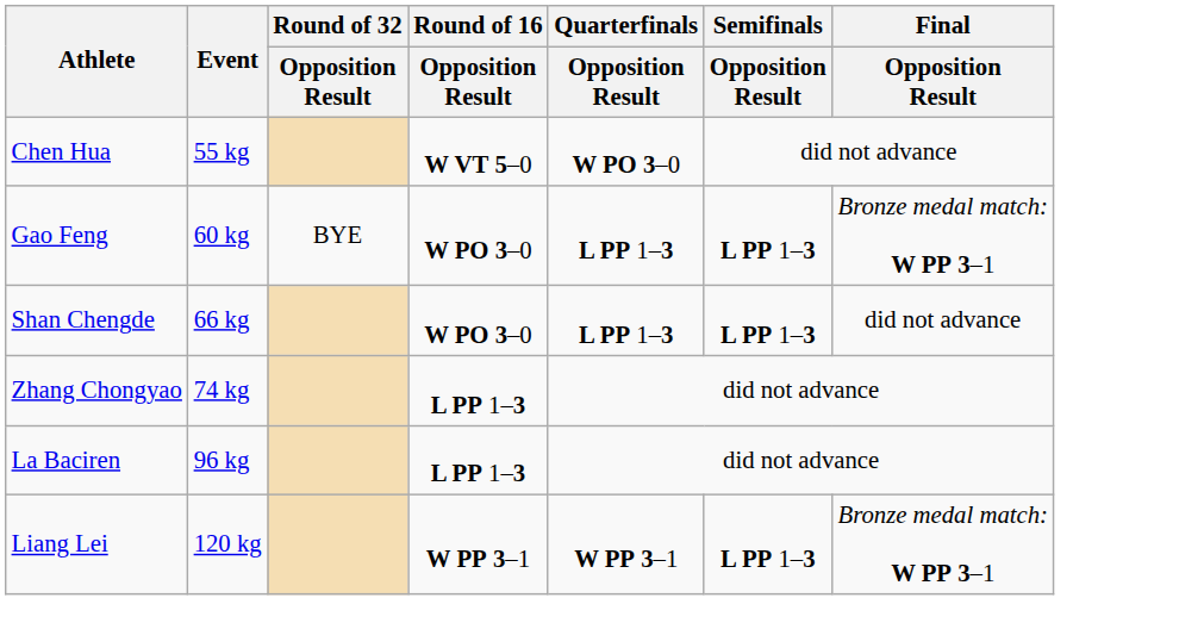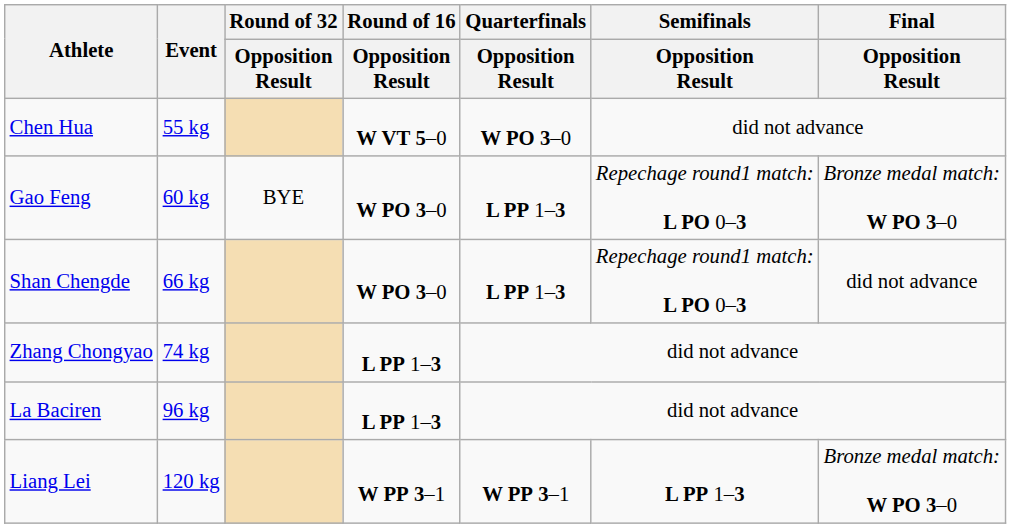 <table class="wikitable" style="font-size:90%;">
 <tr>
 <th rowspan=2>Athlete</th>
 <th rowspan=2>Event</th>
 <th>Round of 32</th>
 <th>Round of 16</th>
 <th>Quarterfinals</th>
 <th>Semifinals</th>
 <th>Final</th>
 </tr>
 <tr>
 <th>Opposition<br>Result</th>
 <th>Opposition<br>Result</th>
 <th>Opposition<br>Result</th>
 <th>Opposition<br>Result</th>
 <th>Opposition<br>Result</th>
 </tr>
 <tr>
 <td><a href='#'>Chen Hua</a></td>
 <td><a href='#'>55 kg</a></td>
 <td style="background:wheat;"></td>
 <td align=center><br><strong>W VT</strong> <strong>5</strong>–0</td>
 <td align=center><br><strong>W PO</strong> <strong>3</strong>–0</td>
 <td style="text-align:center;" colspan="7">did not advance</td>
 </tr>
 <tr>
 <td><a href='#'>Gao Feng</a></td>
 <td><a href='#'>60 kg</a></td>
 <td align=center>BYE</td>
 <td align=center><br><strong>W PO</strong> <strong>3</strong>–0</td>
 <td align=center><br><strong>L PP</strong> 1–<strong>3</strong></td>
-<td align=center><br><strong>L PP</strong> 1–<strong>3</strong></td>
-<td align=center><em>Bronze medal match:</em><br><br><strong>W PP</strong> <strong>3</strong>–1<br></td>
+<td align=center><em>Repechage round1 match:</em><br><br><strong>L PO</strong> 0–<strong>3</strong></td>
+<td align=center><em>Bronze medal match:</em><br><br><strong>W PO</strong> <strong>3</strong>–0<br></td>
 </tr>
 <tr>
 <td><a href='#'>Shan Chengde</a></td>
 <td><a href='#'>66 kg</a></td>
 <td style="background:wheat;"></td>
 <td align=center><br><strong>W PO</strong> <strong>3</strong>–0</td>
 <td align=center><br><strong>L PP</strong> 1–<strong>3</strong></td>
-<td align=center><br><strong>L PP</strong> 1–<strong>3</strong></td>
+<td align=center><em>Repechage round1 match:</em><br><br><strong>L PO</strong> 0–<strong>3</strong></td>
 <td style="text-align:center;" colspan="7">did not advance</td>
 </tr>
 <tr>
 <td><a href='#'>Zhang Chongyao</a></td>
 <td><a href='#'>74 kg</a></td>
 <td style="background:wheat;"></td>
 <td align=center><br><strong>L PP</strong> 1–<strong>3</strong></td>
 <td style="text-align:center;" colspan="7">did not advance</td>
 </tr>
 <tr>
 <td><a href='#'>La Baciren</a></td>
 <td><a href='#'>96 kg</a></td>
 <td style="background:wheat;"></td>
 <td align=center><br><strong>L PP</strong> 1–<strong>3</strong></td>
 <td style="text-align:center;" colspan="7">did not advance</td>
 </tr>
 <tr>
 <td><a href='#'>Liang Lei</a></td>
 <td><a href='#'>120 kg</a></td>
 <td style="background:wheat;"></td>
 <td align=center><br><strong>W PP</strong> <strong>3</strong>–1</td>
 <td align=center><br><strong>W PP</strong> <strong>3</strong>–1</td>
 <td align=center><br><strong>L PP</strong> 1–<strong>3</strong></td>
-<td align=center><em>Bronze medal match:</em><br><br><strong>W PP</strong> <strong>3</strong>–1<br></td>
+<td align=center><em>Bronze medal match:</em><br><br><strong>W PO</strong> <strong>3</strong>–0<br></td>
 </tr>
 </table>
